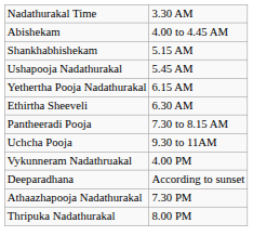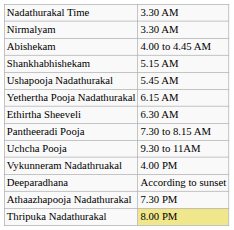 <table class="wikitable">
 <tr>
 <td>Nadathurakal Time</td>
+<td>3.30 AM</td>
+</tr>
+<tr>
+<td>Nirmalyam</td>
 <td>3.30 AM</td>
 </tr>
 <tr>
 <td>Abishekam</td>
 <td>4.00 to 4.45 AM</td>
 </tr>
 <tr>
 <td>Shankhabhishekam</td>
 <td>5.15 AM</td>
 </tr>
 <tr>
 <td>Ushapooja Nadathurakal</td>
 <td>5.45 AM</td>
 </tr>
 <tr>
 <td>Yethertha Pooja Nadathurakal</td>
 <td>6.15 AM</td>
 </tr>
 <tr>
 <td>Ethirtha Sheeveli</td>
 <td>6.30 AM</td>
 </tr>
 <tr>
 <td>Pantheeradi Pooja</td>
 <td>7.30 to 8.15 AM</td>
 </tr>
 <tr>
 <td>Uchcha Pooja</td>
 <td>9.30 to 11AM</td>
 </tr>
 <tr>
 <td>Vykunneram Nadathruakal</td>
 <td>4.00 PM</td>
 </tr>
 <tr>
 <td>Deeparadhana</td>
 <td>According to sunset</td>
 </tr>
 <tr>
 <td>Athaazhapooja Nadathurakal</td>
 <td>7.30 PM</td>
 </tr>
 <tr>
 <td>Thripuka Nadathurakal</td>
-<td>8.00 PM</td>
+<td style="background: khaki;">8.00 PM</td>
 </tr>
 </table>
